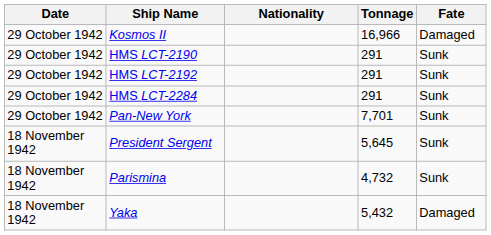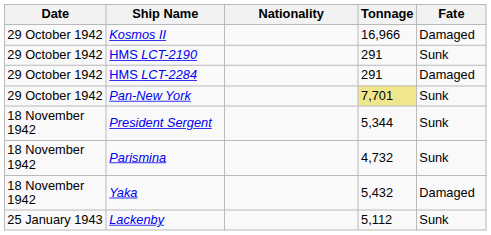 <table class="wikitable sortable">
 <tr>
 <th width="120px">Date</th>
 <th width="140px">Ship Name</th>
 <th width="160px">Nationality</th>
 <th width="25px">Tonnage</th>
 <th width="80px">Fate</th>
 </tr>
 <tr>
 <td align="left">29 October 1942</td>
 <td align="left"><a href='#'><em>Kosmos II</em></a></td>
 <td align="left"></td>
 <td align="left">16,966</td>
 <td align="left">Damaged</td>
 </tr>
 <tr>
 <td align="left">29 October 1942</td>
 <td align="left"><a href='#'>HMS <em>LCT-2190</em></a></td>
 <td align="left"></td>
 <td align="left">291</td>
 <td align="left">Sunk</td>
 </tr>
 <tr>
 <td align="left">29 October 1942</td>
-<td align="left"><a href='#'>HMS <em>LCT-2192</em></a></td>
-<td align="left"></td>
-<td align="left">291</td>
-<td align="left">Sunk</td>
-</tr>
-<tr>
-<td align="left">29 October 1942</td>
 <td align="left"><a href='#'>HMS <em>LCT-2284</em></a></td>
 <td align="left"></td>
 <td align="left">291</td>
-<td align="left">Sunk</td>
+<td align="left">Damaged</td>
 </tr>
 <tr>
 <td align="left">29 October 1942</td>
 <td align="left"><a href='#'><em>Pan-New York</em></a></td>
 <td align="left"></td>
-<td align="left">7,701</td>
+<td align="left" style="background: khaki;">7,701</td>
 <td align="left">Sunk</td>
 </tr>
 <tr>
 <td align="left">18 November 1942</td>
 <td align="left"><a href='#'><em>President Sergent</em></a></td>
 <td align="left"></td>
-<td align="left">5,645</td>
+<td align="left">5,344</td>
 <td align="left">Sunk</td>
 </tr>
 <tr>
 <td align="left">18 November 1942</td>
 <td align="left"><a href='#'><em>Parismina</em></a></td>
 <td align="left"></td>
 <td align="left">4,732</td>
 <td align="left">Sunk</td>
 </tr>
 <tr>
 <td align="left">18 November 1942</td>
 <td align="left"><a href='#'><em>Yaka</em></a></td>
 <td align="left"></td>
 <td align="left">5,432</td>
 <td align="left">Damaged</td>
 </tr>
+<tr>
+<td align="left">25 January 1943</td>
+<td align="left"><a href='#'><em>Lackenby</em></a></td>
+<td align="left"></td>
+<td align="left">5,112</td>
+<td align="left">Sunk</td>
+</tr>
 </table>
